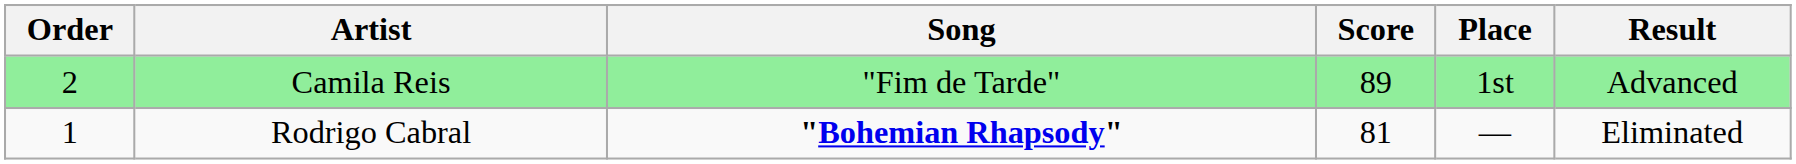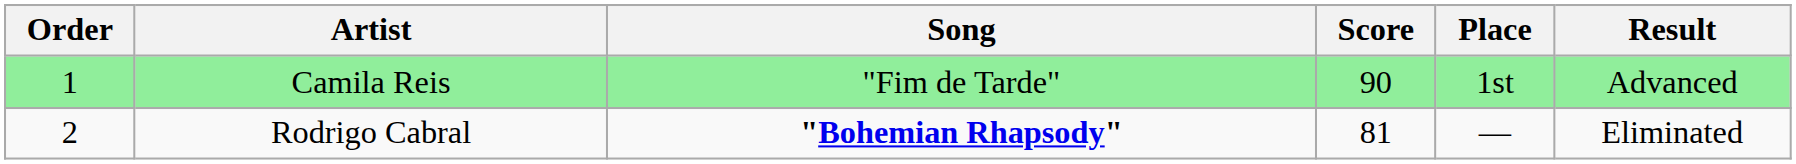 <table class="wikitable" style="text-align:center; width:70%;">
 <tr>
 <th scope="col" width="05%">Order</th>
 <th scope="col" width="20%">Artist</th>
 <th scope="col" width="30%">Song</th>
 <th scope="col" width="05%">Score</th>
 <th scope="col" width="05%">Place</th>
 <th scope="col" width="10%">Result</th>
 </tr>
 <tr bgcolor=90EE9B>
-<td>2</td>
+<td>1</td>
 <td>Camila Reis</td>
 <td>"Fim de Tarde"</td>
-<td>89</td>
+<td>90</td>
 <td>1st</td>
 <td>Advanced</td>
 </tr>
 <tr>
-<td>1</td>
+<td>2</td>
 <td>Rodrigo Cabral</td>
 <td><strong>"<a href='#'>Bohemian Rhapsody</a>"</strong></td>
 <td>81</td>
 <td>—</td>
 <td>Eliminated</td>
 </tr>
 </table>
